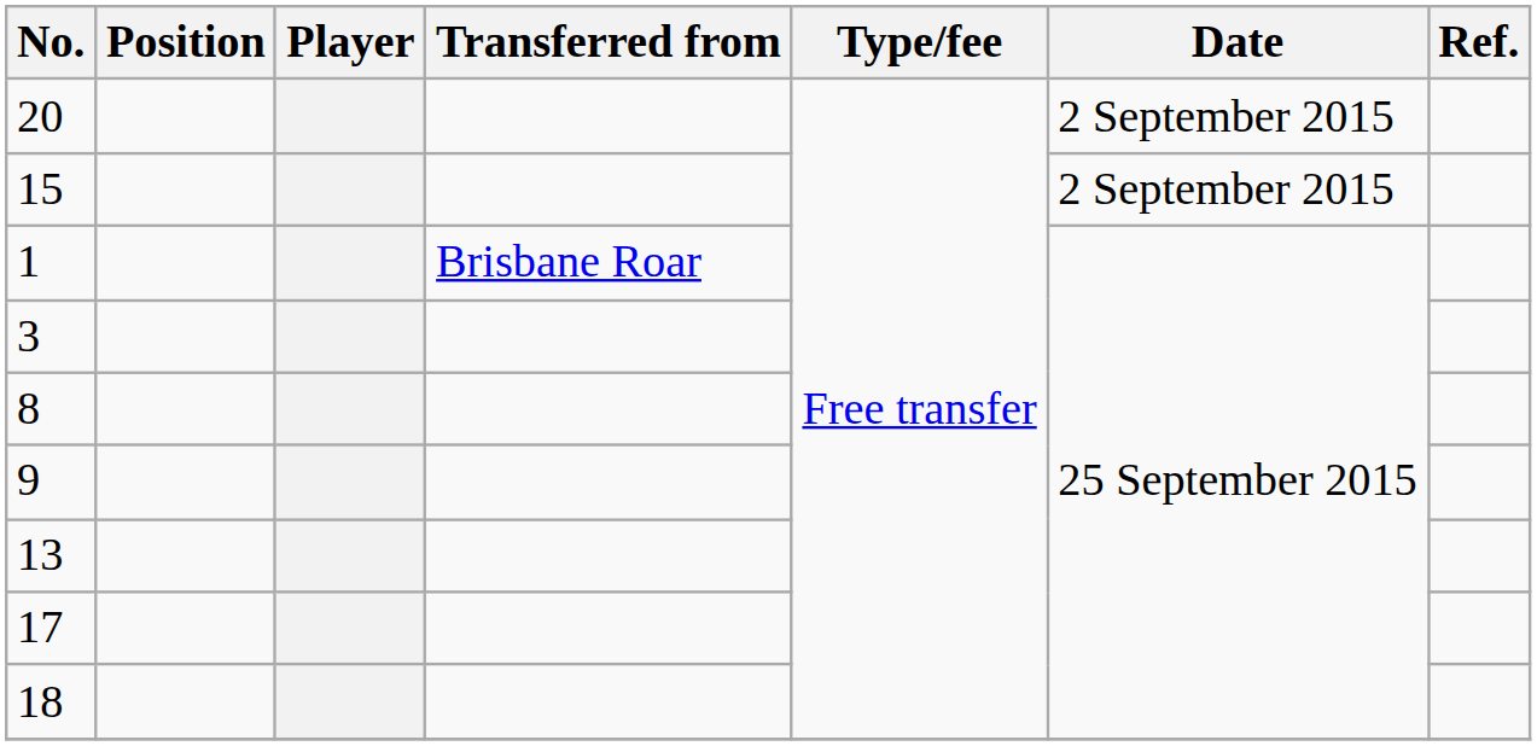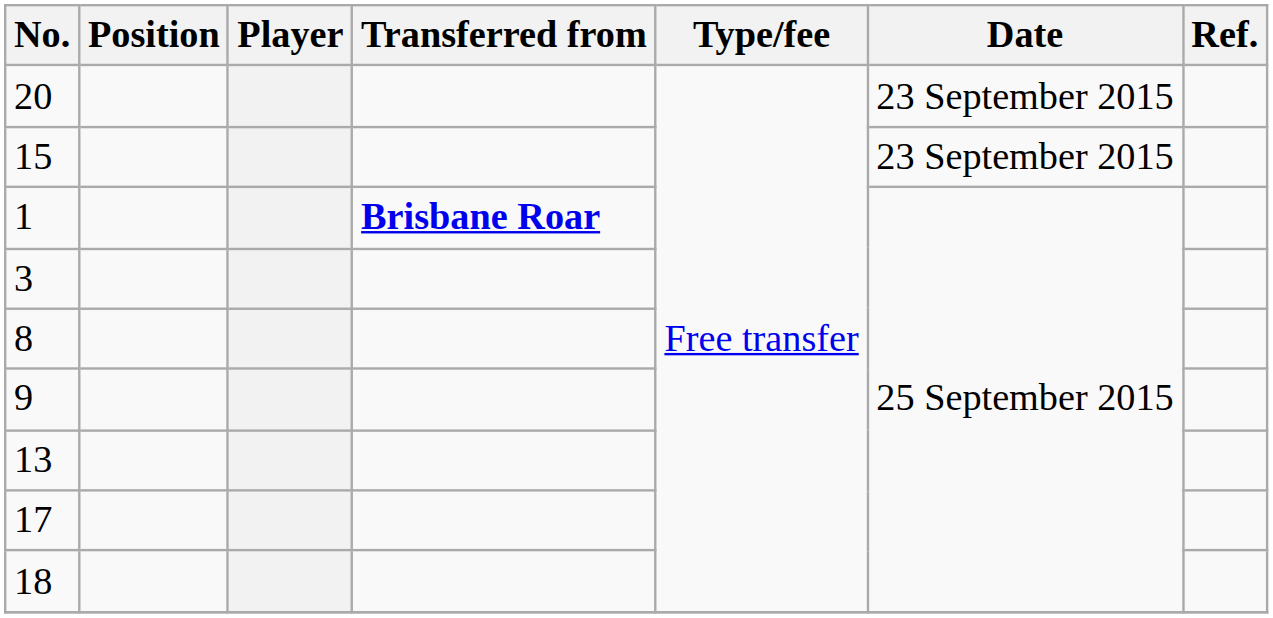 <table class="wikitable plainrowheaders sortable" style="text-align:center; text-align:left">
 <tr>
 <th scope="col">No.</th>
 <th scope="col">Position</th>
 <th scope="col">Player</th>
 <th scope="col">Transferred from</th>
 <th scope="col">Type/fee</th>
 <th scope="col">Date</th>
 <th class="unsortable" scope="col">Ref.</th>
 </tr>
 <tr>
 <td>20</td>
 <td></td>
 <th scope="row"></th>
 <td></td>
 <td rowspan="9"><a href='#'>Free transfer</a></td>
-<td>2 September 2015</td>
+<td>23 September 2015</td>
 <td></td>
 </tr>
 <tr>
 <td>15</td>
 <td></td>
 <th scope="row"></th>
 <td></td>
-<td>2 September 2015</td>
+<td>23 September 2015</td>
 <td></td>
 </tr>
 <tr>
 <td>1</td>
 <td></td>
 <th scope="row"></th>
-<td><a href='#'>Brisbane Roar</a></td>
+<td><strong><a href='#'>Brisbane Roar</a></strong></td>
 <td rowspan="7">25 September 2015</td>
 <td></td>
 </tr>
 <tr>
 <td>3</td>
 <td></td>
 <th scope="row"></th>
 <td></td>
 <td></td>
 </tr>
 <tr>
 <td>8</td>
 <td></td>
 <th scope="row"></th>
 <td></td>
 <td></td>
 </tr>
 <tr>
 <td>9</td>
 <td></td>
 <th scope="row"></th>
 <td></td>
 <td></td>
 </tr>
 <tr>
 <td>13</td>
 <td></td>
 <th scope="row"></th>
 <td></td>
 <td></td>
 </tr>
 <tr>
 <td>17</td>
 <td></td>
 <th scope="row"></th>
 <td></td>
 <td></td>
 </tr>
 <tr>
 <td>18</td>
 <td></td>
 <th scope="row"></th>
 <td></td>
 <td></td>
 </tr>
 <tr>
 </tr>
 </table>
